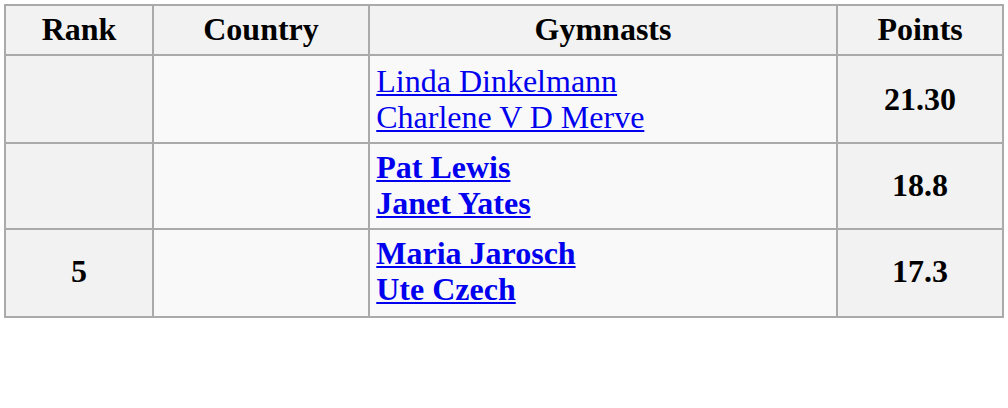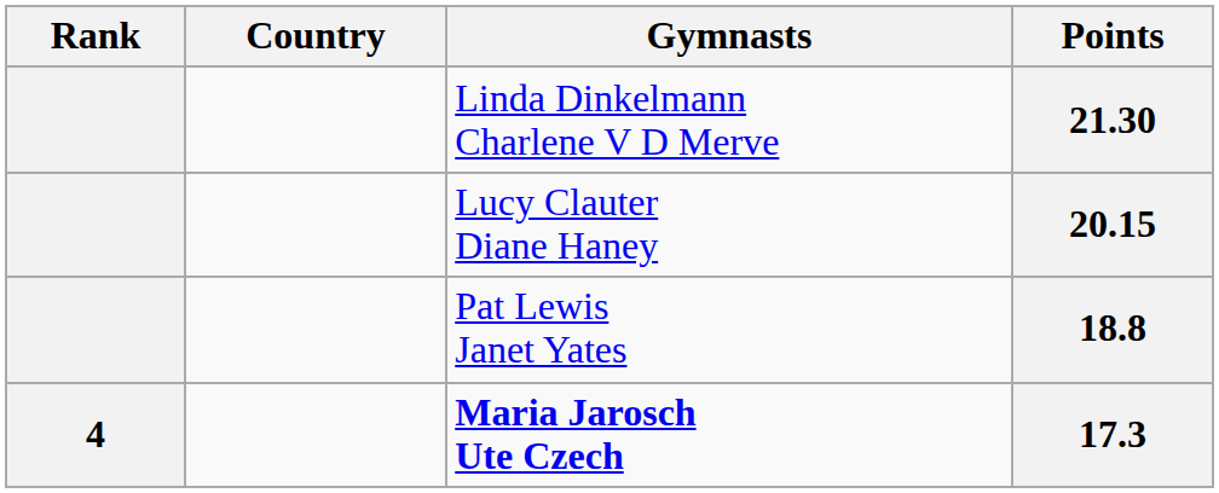 <table class="wikitable" width=500>
 <tr bgcolor="#efefef">
 <th>Rank</th>
 <th>Country</th>
 <th>Gymnasts</th>
 <th>Points</th>
 </tr>
 <tr>
 <th></th>
 <td></td>
 <td><a href='#'>Linda Dinkelmann</a> <br> <a href='#'>Charlene V D Merve</a></td>
 <th>21.30</th>
 </tr>
 <tr>
 <th></th>
 <td></td>
-<td><strong><a href='#'>Pat Lewis</a> <br> <a href='#'>Janet Yates</a></strong></td>
+<td><a href='#'>Lucy Clauter</a> <br> <a href='#'>Diane Haney</a></td>
+<th>20.15</th>
+</tr>
+<tr>
+<th></th>
+<td></td>
+<td><a href='#'>Pat Lewis</a> <br> <a href='#'>Janet Yates</a></td>
 <th>18.8</th>
 </tr>
 <tr>
-<th>5</th>
+<th>4</th>
 <td></td>
 <td><strong><a href='#'>Maria Jarosch</a> <br> <a href='#'>Ute Czech</a></strong></td>
 <th>17.3</th>
 </tr>
 </table>
